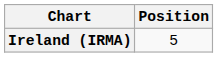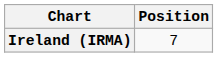 <table class="wikitable plainrowheaders" style="text-align:center">
 <tr>
 <th>Chart</th>
 <th>Position</th>
 </tr>
 <tr>
 <th scope="row">Ireland (IRMA)</th>
-<td>5</td>
+<td>7</td>
 </tr>
 </table>
